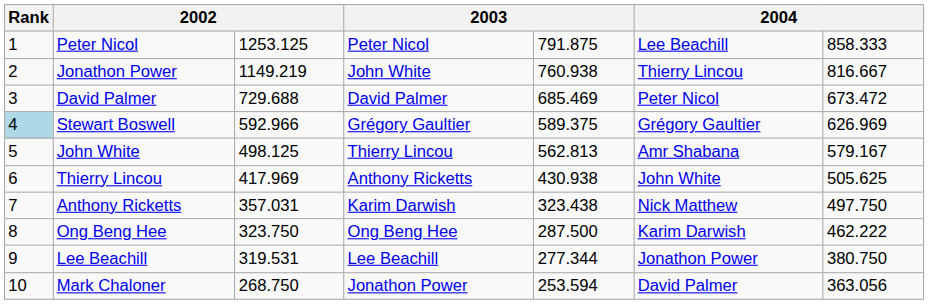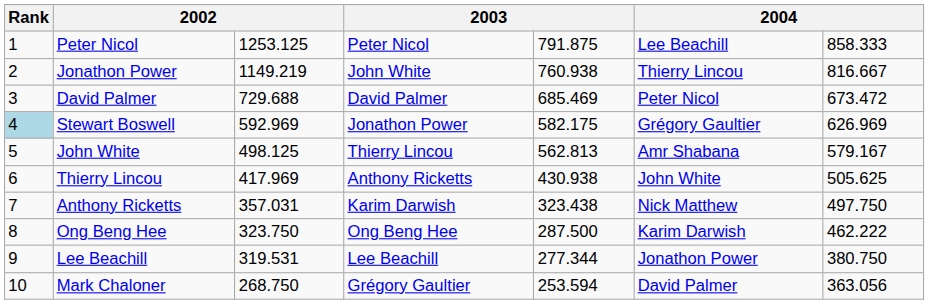 <table class=wikitable style="font-size:98%;">
 <tr>
 <th>Rank</th>
 <th colspan="2" style="width:280px;">2002</th>
 <th colspan="2" style="width:280px;">2003</th>
 <th colspan="2" style="width:280px;">2004</th>
 </tr>
 <tr>
 <td>1</td>
 <td> <a href='#'>Peter Nicol</a></td>
 <td>1253.125</td>
 <td> <a href='#'>Peter Nicol</a></td>
 <td>791.875</td>
 <td> <a href='#'>Lee Beachill</a></td>
 <td>858.333</td>
 </tr>
 <tr>
 <td>2</td>
 <td> <a href='#'>Jonathon Power</a></td>
 <td>1149.219</td>
 <td> <a href='#'>John White</a></td>
 <td>760.938</td>
 <td> <a href='#'>Thierry Lincou</a></td>
 <td>816.667</td>
 </tr>
 <tr>
 <td>3</td>
 <td> <a href='#'>David Palmer</a></td>
 <td>729.688</td>
 <td> <a href='#'>David Palmer</a></td>
 <td>685.469</td>
 <td> <a href='#'>Peter Nicol</a></td>
 <td>673.472</td>
 </tr>
 <tr>
 <td style="background: lightblue;">4</td>
 <td> <a href='#'>Stewart Boswell</a></td>
-<td>592.966</td>
-<td> <a href='#'>Grégory Gaultier</a></td>
-<td>589.375</td>
+<td>592.969</td>
+<td> <a href='#'>Jonathon Power</a></td>
+<td>582.175</td>
 <td> <a href='#'>Grégory Gaultier</a></td>
 <td>626.969</td>
 </tr>
 <tr>
 <td>5</td>
 <td> <a href='#'>John White</a></td>
 <td>498.125</td>
 <td> <a href='#'>Thierry Lincou</a></td>
 <td>562.813</td>
 <td> <a href='#'>Amr Shabana</a></td>
 <td>579.167</td>
 </tr>
 <tr>
 <td>6</td>
 <td> <a href='#'>Thierry Lincou</a></td>
 <td>417.969</td>
 <td> <a href='#'>Anthony Ricketts</a></td>
 <td>430.938</td>
 <td> <a href='#'>John White</a></td>
 <td>505.625</td>
 </tr>
 <tr>
 <td>7</td>
 <td> <a href='#'>Anthony Ricketts</a></td>
 <td>357.031</td>
 <td> <a href='#'>Karim Darwish</a></td>
 <td>323.438</td>
 <td> <a href='#'>Nick Matthew</a></td>
 <td>497.750</td>
 </tr>
 <tr>
 <td>8</td>
 <td> <a href='#'>Ong Beng Hee</a></td>
 <td>323.750</td>
 <td> <a href='#'>Ong Beng Hee</a></td>
 <td>287.500</td>
 <td> <a href='#'>Karim Darwish</a></td>
 <td>462.222</td>
 </tr>
 <tr>
 <td>9</td>
 <td> <a href='#'>Lee Beachill</a></td>
 <td>319.531</td>
 <td> <a href='#'>Lee Beachill</a></td>
 <td>277.344</td>
 <td> <a href='#'>Jonathon Power</a></td>
 <td>380.750</td>
 </tr>
 <tr>
 <td>10</td>
 <td> <a href='#'>Mark Chaloner</a></td>
 <td>268.750</td>
-<td> <a href='#'>Jonathon Power</a></td>
+<td> <a href='#'>Grégory Gaultier</a></td>
 <td>253.594</td>
 <td> <a href='#'>David Palmer</a></td>
 <td>363.056</td>
 </tr>
 </table>
